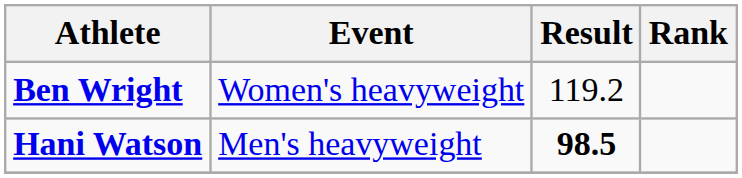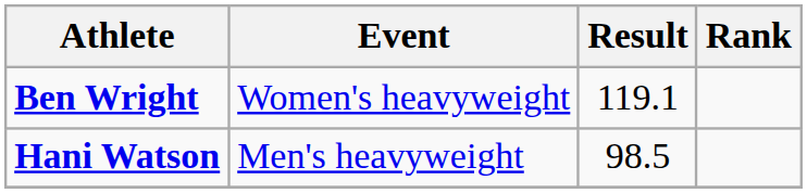 <table class=wikitable style=font-size:90%;text-align:center>
 <tr>
 <th>Athlete</th>
 <th>Event</th>
 <th>Result</th>
 <th>Rank</th>
 </tr>
 <tr>
 <td align=left><strong><a href='#'>Ben Wright</a></strong></td>
 <td align=left><a href='#'>Women's heavyweight</a></td>
-<td>119.2</td>
+<td>119.1</td>
 <td> </td>
 </tr>
 <tr>
 <td align=left><strong><a href='#'>Hani Watson</a></strong></td>
 <td align=left><a href='#'>Men's heavyweight</a></td>
-<td><strong>98.5</strong></td>
+<td>98.5</td>
 <td></td>
 </tr>
 <tr>
 </tr>
 </table>
